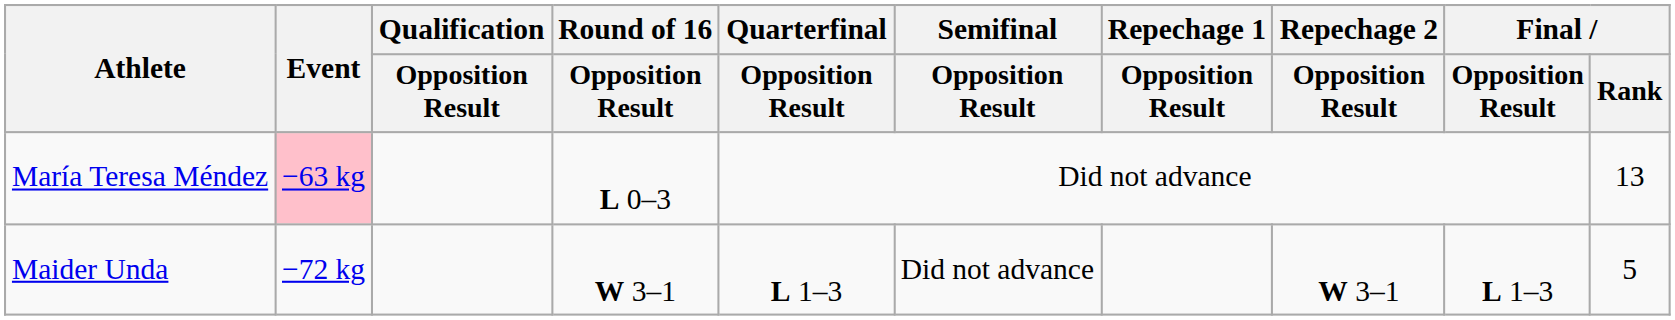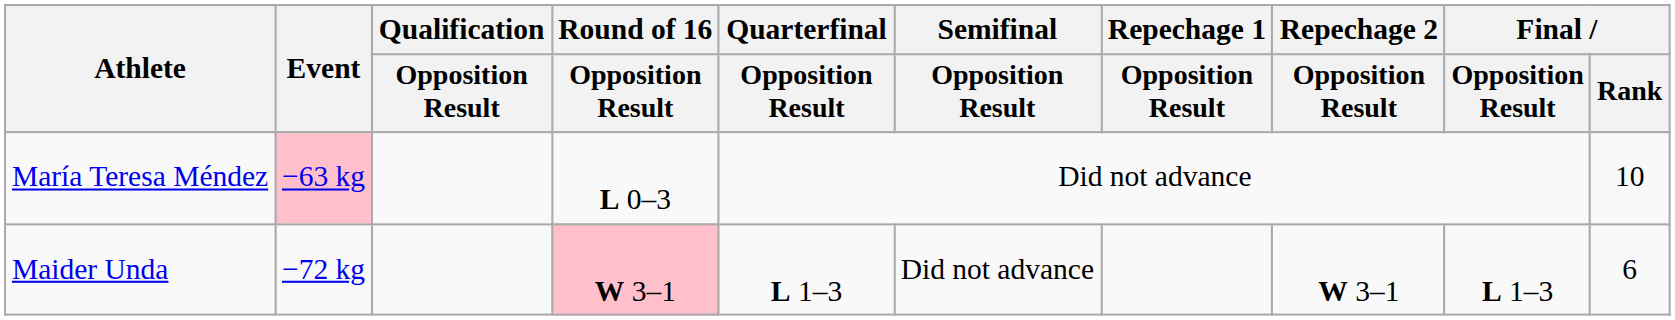 <table class="wikitable" style="font-size:90%">
 <tr>
 <th rowspan="2">Athlete</th>
 <th rowspan="2">Event</th>
 <th>Qualification</th>
 <th>Round of 16</th>
 <th>Quarterfinal</th>
 <th>Semifinal</th>
 <th>Repechage 1</th>
 <th>Repechage 2</th>
 <th colspan=2>Final / </th>
 </tr>
 <tr style="font-size: 95%">
 <th>Opposition<br>Result</th>
 <th>Opposition<br>Result</th>
 <th>Opposition<br>Result</th>
 <th>Opposition<br>Result</th>
 <th>Opposition<br>Result</th>
 <th>Opposition<br>Result</th>
 <th>Opposition<br>Result</th>
 <th>Rank</th>
 </tr>
 <tr align=center>
 <td align=left><a href='#'>María Teresa Méndez</a></td>
 <td align=left style="background: pink;"><a href='#'>−63 kg</a></td>
 <td></td>
 <td><br><strong>L</strong> 0–3 <sup></sup></td>
 <td colspan=5>Did not advance</td>
-<td>13</td>
+<td>10</td>
 </tr>
 <tr align=center>
 <td align=left><a href='#'>Maider Unda</a></td>
 <td align=left><a href='#'>−72 kg</a></td>
 <td></td>
-<td><br><strong>W</strong> 3–1 <sup></sup></td>
+<td style="background: pink;"><br><strong>W</strong> 3–1 <sup></sup></td>
 <td><br><strong>L</strong> 1–3 <sup></sup></td>
 <td>Did not advance</td>
 <td></td>
 <td><br><strong>W</strong> 3–1 <sup></sup></td>
 <td><br><strong>L</strong> 1–3 <sup></sup></td>
-<td>5</td>
+<td>6</td>
 </tr>
 </table>
